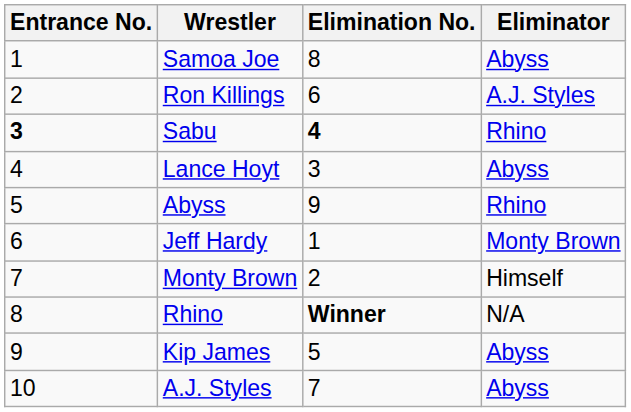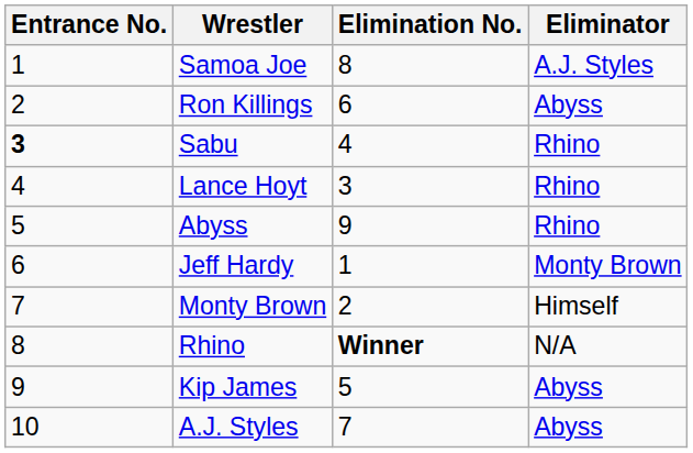 <table class="wikitable sortable">
 <tr>
 <th>Entrance No.</th>
 <th>Wrestler</th>
 <th>Elimination No.</th>
 <th>Eliminator</th>
 </tr>
 <tr>
 <td>1</td>
 <td><a href='#'>Samoa Joe</a></td>
 <td>8</td>
-<td><a href='#'>Abyss</a></td>
+<td><a href='#'>A.J. Styles</a></td>
 </tr>
 <tr>
 <td>2</td>
 <td><a href='#'>Ron Killings</a></td>
 <td>6</td>
-<td><a href='#'>A.J. Styles</a></td>
+<td><a href='#'>Abyss</a></td>
 </tr>
 <tr>
 <td><strong>3</strong></td>
 <td><a href='#'>Sabu</a></td>
-<td><strong>4</strong></td>
+<td>4</td>
 <td><a href='#'>Rhino</a></td>
 </tr>
 <tr>
 <td>4</td>
 <td><a href='#'>Lance Hoyt</a></td>
 <td>3</td>
-<td><a href='#'>Abyss</a></td>
+<td><a href='#'>Rhino</a></td>
 </tr>
 <tr>
 <td>5</td>
 <td><a href='#'>Abyss</a></td>
 <td>9</td>
 <td><a href='#'>Rhino</a></td>
 </tr>
 <tr>
 <td>6</td>
 <td><a href='#'>Jeff Hardy</a></td>
 <td>1</td>
 <td><a href='#'>Monty Brown</a></td>
 </tr>
 <tr>
 <td>7</td>
 <td><a href='#'>Monty Brown</a></td>
 <td>2</td>
 <td>Himself</td>
 </tr>
 <tr>
 <td>8</td>
 <td><a href='#'>Rhino</a></td>
 <td><strong>Winner</strong></td>
 <td>N/A</td>
 </tr>
 <tr>
 <td>9</td>
 <td><a href='#'>Kip James</a></td>
 <td>5</td>
 <td><a href='#'>Abyss</a></td>
 </tr>
 <tr>
 <td>10</td>
 <td><a href='#'>A.J. Styles</a></td>
 <td>7</td>
 <td><a href='#'>Abyss</a></td>
 </tr>
 </table>
